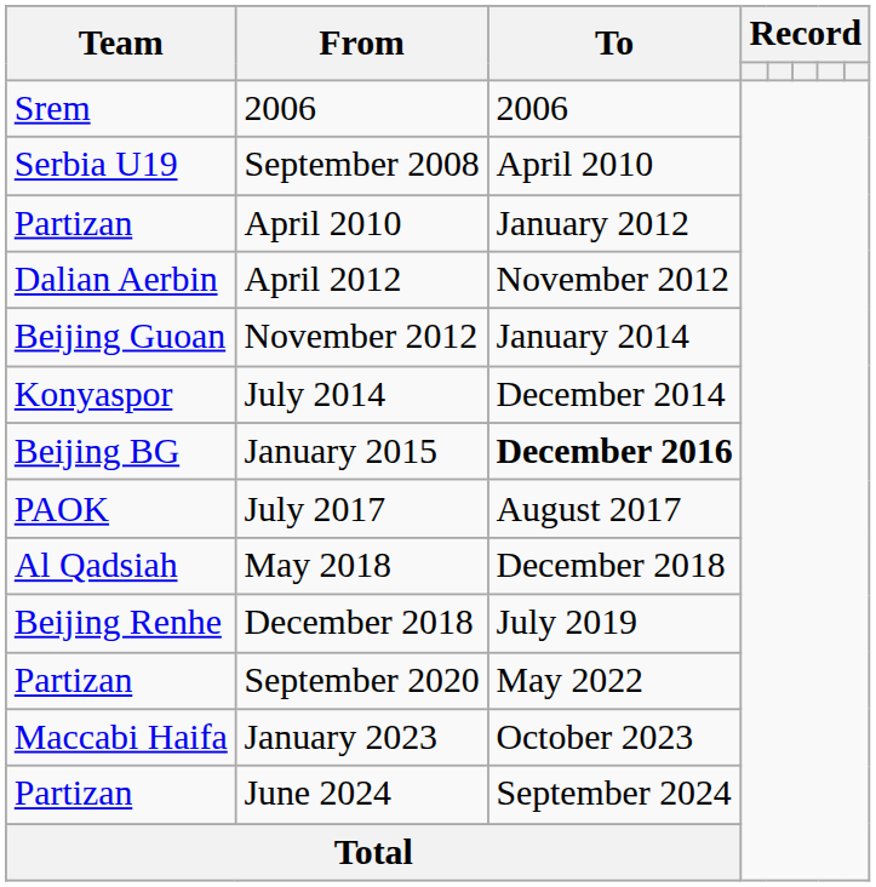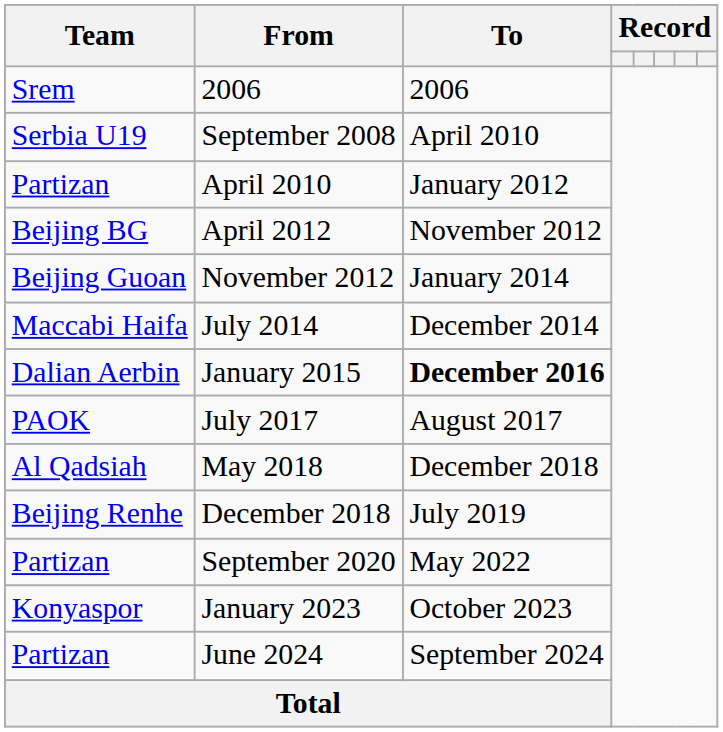 <table class=wikitable style="text-align:center">
 <tr>
 <th rowspan=2>Team</th>
 <th rowspan=2>From</th>
 <th rowspan=2>To</th>
 <th colspan=5>Record</th>
 </tr>
 <tr>
 <th></th>
 <th></th>
 <th></th>
 <th></th>
 <th></th>
 </tr>
 <tr>
 <td align=left><a href='#'>Srem</a></td>
 <td align=left>2006</td>
 <td align=left>2006<br></td>
 </tr>
 <tr>
 <td align=left><a href='#'>Serbia U19</a></td>
 <td align=left>September 2008</td>
 <td align=left>April 2010<br></td>
 </tr>
 <tr>
 <td align=left><a href='#'>Partizan</a></td>
 <td align=left>April 2010</td>
 <td align=left>January 2012<br></td>
 </tr>
 <tr>
-<td align=left><a href='#'>Dalian Aerbin</a></td>
+<td align=left><a href='#'>Beijing BG</a></td>
 <td align=left>April 2012</td>
 <td align=left>November 2012<br></td>
 </tr>
 <tr>
 <td align=left><a href='#'>Beijing Guoan</a></td>
 <td align=left>November 2012</td>
 <td align=left>January 2014<br></td>
 </tr>
 <tr>
-<td align=left><a href='#'>Konyaspor</a></td>
+<td align=left><a href='#'>Maccabi Haifa</a></td>
 <td align=left>July 2014</td>
 <td align=left>December 2014<br></td>
 </tr>
 <tr>
-<td align=left><a href='#'>Beijing BG</a></td>
+<td align=left><a href='#'>Dalian Aerbin</a></td>
 <td align=left>January 2015</td>
 <td align=left><strong>December 2016<br></strong></td>
 </tr>
 <tr>
 <td align=left><a href='#'>PAOK</a></td>
 <td align=left>July 2017</td>
 <td align=left>August 2017<br></td>
 </tr>
 <tr>
 <td align=left><a href='#'>Al Qadsiah</a></td>
 <td align=left>May 2018</td>
 <td align=left>December 2018<br></td>
 </tr>
 <tr>
 <td align=left><a href='#'>Beijing Renhe</a></td>
 <td align=left>December 2018</td>
 <td align=left>July 2019<br></td>
 </tr>
 <tr>
 <td align=left><a href='#'>Partizan</a></td>
 <td align=left>September 2020</td>
 <td align=left>May 2022<br></td>
 </tr>
 <tr>
-<td align=left><a href='#'>Maccabi Haifa</a></td>
+<td align=left><a href='#'>Konyaspor</a></td>
 <td align=left>January 2023</td>
 <td align=left>October 2023<br></td>
 </tr>
 <tr>
 <td align=left><a href='#'>Partizan</a></td>
 <td align=left>June 2024</td>
 <td align=left>September 2024<br></td>
 </tr>
 <tr>
 <th colspan=3>Total<br></th>
 </tr>
 </table>
